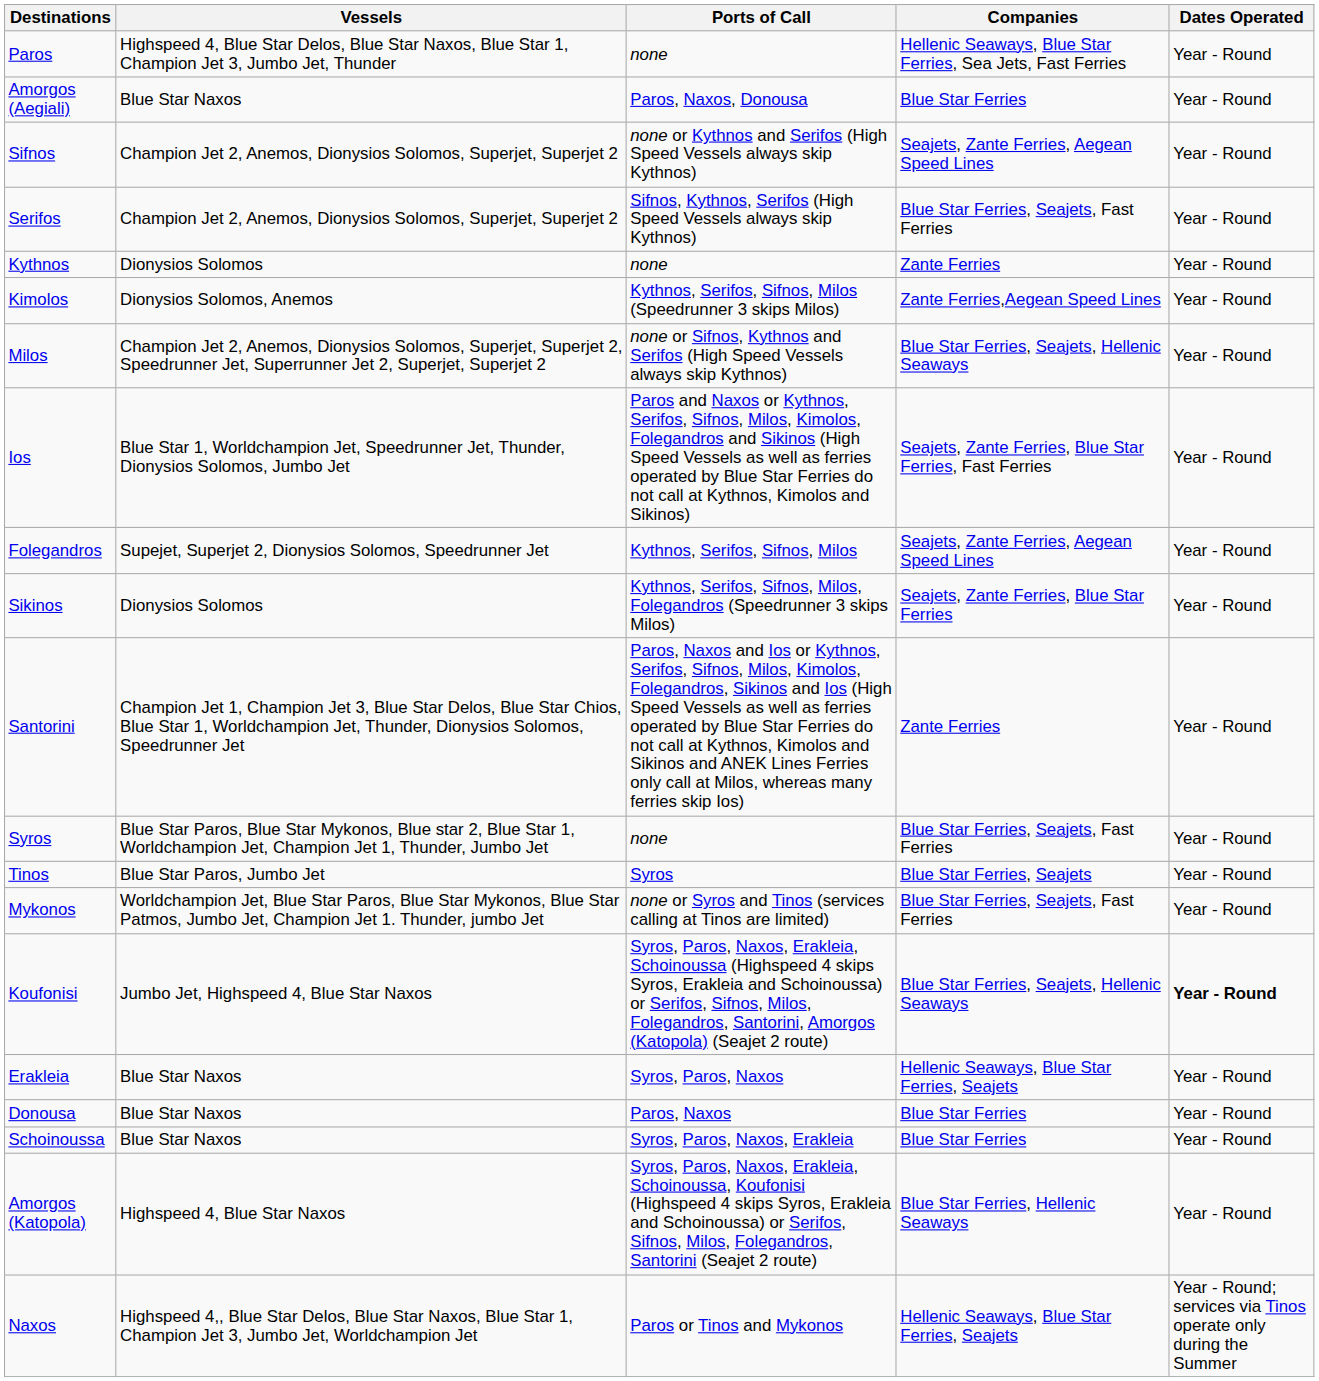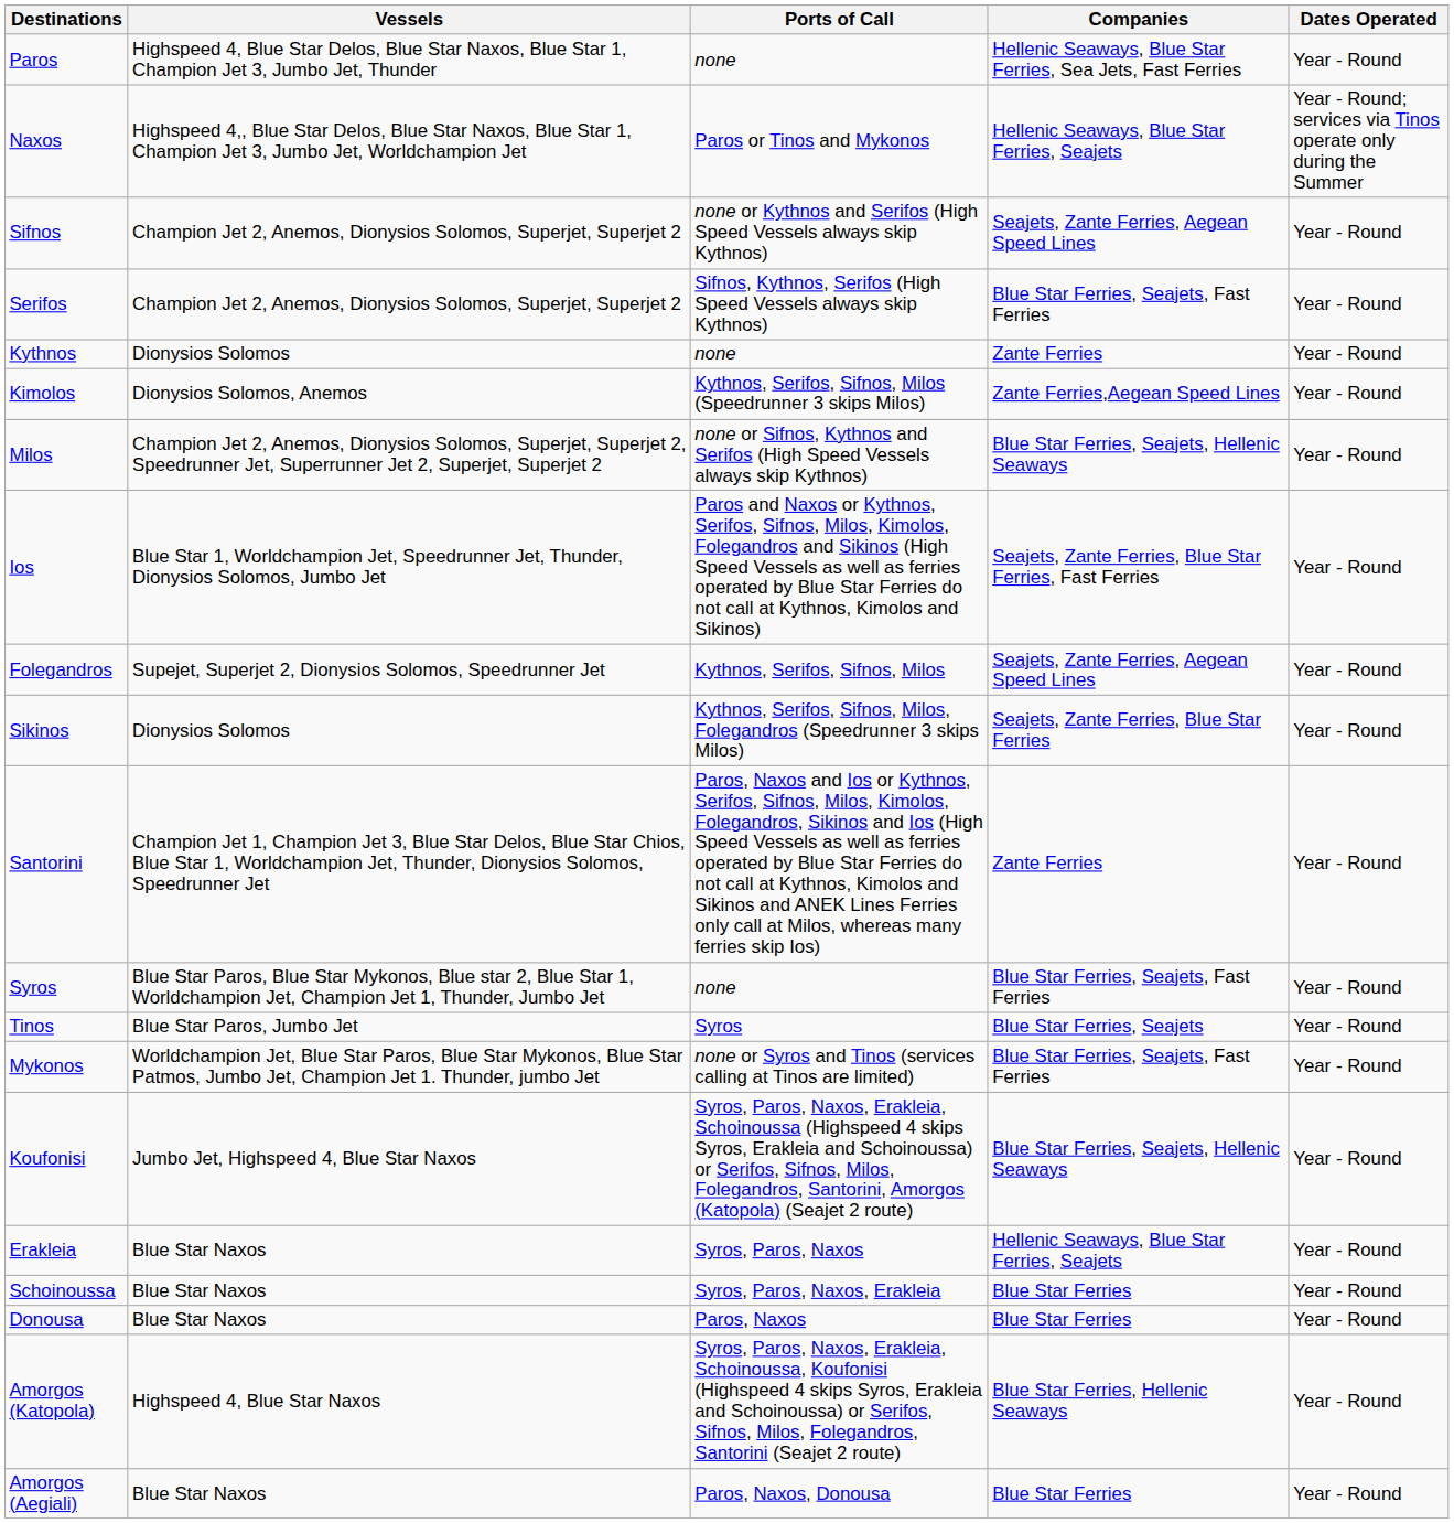 <table class="wikitable">
 <tr>
 <th scope="col" style="width: 100px;">Destinations</th>
 <th scope="col" style="width: 600px;">Vessels</th>
 <th scope="col" style="width: 300px;">Ports of Call</th>
 <th scope="col" style="width: 300px;">Companies</th>
 <th scope="col" style="width: 150px;">Dates Operated</th>
 </tr>
 <tr>
 <td><a href='#'>Paros</a></td>
 <td>Highspeed 4, Blue Star Delos, Blue Star Naxos, Blue Star 1, Champion Jet 3, Jumbo Jet, Thunder</td>
 <td><em>none</em></td>
 <td><a href='#'>Hellenic Seaways</a>, <a href='#'>Blue Star Ferries</a>, Sea Jets, Fast Ferries</td>
 <td>Year - Round</td>
 </tr>
 <tr>
-<td><a href='#'>Amorgos (Aegiali)</a></td>
-<td>Blue Star Naxos</td>
-<td><a href='#'>Paros</a>, <a href='#'>Naxos</a>, <a href='#'>Donousa</a></td>
-<td><a href='#'>Blue Star Ferries</a></td>
-<td>Year - Round</td>
+<td><a href='#'>Naxos</a></td>
+<td>Highspeed 4,, Blue Star Delos, Blue Star Naxos, Blue Star 1, Champion Jet 3, Jumbo Jet, Worldchampion Jet</td>
+<td><a href='#'>Paros</a> or <a href='#'>Tinos</a> and <a href='#'>Mykonos</a></td>
+<td><a href='#'>Hellenic Seaways</a>, <a href='#'>Blue Star Ferries</a>, <a href='#'>Seajets</a></td>
+<td>Year - Round; services via <a href='#'>Tinos</a> operate only during the Summer</td>
 </tr>
 <tr>
 <td><a href='#'>Sifnos</a></td>
 <td>Champion Jet 2, Anemos, Dionysios Solomos, Superjet, Superjet 2</td>
 <td><em>none</em> or <a href='#'>Kythnos</a> and <a href='#'>Serifos</a> (High Speed Vessels always skip Kythnos)</td>
 <td><a href='#'>Seajets</a>, <a href='#'>Zante Ferries</a>, <a href='#'>Aegean Speed Lines</a></td>
 <td>Year - Round</td>
 </tr>
 <tr>
 <td><a href='#'>Serifos</a></td>
 <td>Champion Jet 2, Anemos, Dionysios Solomos, Superjet, Superjet 2</td>
 <td><a href='#'>Sifnos</a>, <a href='#'>Kythnos</a>, <a href='#'>Serifos</a> (High Speed Vessels always skip Kythnos)</td>
 <td><a href='#'>Blue Star Ferries</a>, <a href='#'>Seajets</a>, Fast Ferries</td>
 <td>Year - Round</td>
 </tr>
 <tr>
 <td><a href='#'>Kythnos</a></td>
 <td>Dionysios Solomos</td>
 <td><em>none</em></td>
 <td><a href='#'>Zante Ferries</a></td>
 <td>Year - Round</td>
 </tr>
 <tr>
 <td><a href='#'>Kimolos</a></td>
 <td>Dionysios Solomos, Anemos</td>
 <td><a href='#'>Kythnos</a>, <a href='#'>Serifos</a>, <a href='#'>Sifnos</a>, <a href='#'>Milos</a> (Speedrunner 3 skips Milos)</td>
 <td><a href='#'>Zante Ferries</a>,<a href='#'>Aegean Speed Lines</a></td>
 <td>Year - Round</td>
 </tr>
 <tr>
 <td><a href='#'>Milos</a></td>
 <td>Champion Jet 2, Anemos, Dionysios Solomos, Superjet, Superjet 2, Speedrunner Jet, Superrunner Jet 2, Superjet, Superjet 2</td>
 <td><em>none</em> or <a href='#'>Sifnos</a>, <a href='#'>Kythnos</a> and <a href='#'>Serifos</a> (High Speed Vessels always skip Kythnos)</td>
 <td><a href='#'>Blue Star Ferries</a>, <a href='#'>Seajets</a>, <a href='#'>Hellenic Seaways</a></td>
 <td>Year - Round</td>
 </tr>
 <tr>
 <td><a href='#'>Ios</a></td>
 <td>Blue Star 1, Worldchampion Jet, Speedrunner Jet, Thunder, Dionysios Solomos, Jumbo Jet</td>
 <td><a href='#'>Paros</a> and <a href='#'>Naxos</a> or <a href='#'>Kythnos</a>, <a href='#'>Serifos</a>, <a href='#'>Sifnos</a>, <a href='#'>Milos</a>, <a href='#'>Kimolos</a>, <a href='#'>Folegandros</a> and <a href='#'>Sikinos</a> (High Speed Vessels as well as ferries operated by Blue Star Ferries do not call at Kythnos, Kimolos and Sikinos)</td>
 <td><a href='#'>Seajets</a>, <a href='#'>Zante Ferries</a>, <a href='#'>Blue Star Ferries</a>, Fast Ferries</td>
 <td>Year - Round</td>
 </tr>
 <tr>
 <td><a href='#'>Folegandros</a></td>
 <td>Supejet, Superjet 2, Dionysios Solomos, Speedrunner Jet</td>
 <td><a href='#'>Kythnos</a>, <a href='#'>Serifos</a>, <a href='#'>Sifnos</a>, <a href='#'>Milos</a></td>
 <td><a href='#'>Seajets</a>, <a href='#'>Zante Ferries</a>, <a href='#'>Aegean Speed Lines</a></td>
 <td>Year - Round</td>
 </tr>
 <tr>
 <td><a href='#'>Sikinos</a></td>
 <td>Dionysios Solomos</td>
 <td><a href='#'>Kythnos</a>, <a href='#'>Serifos</a>, <a href='#'>Sifnos</a>, <a href='#'>Milos</a>, <a href='#'>Folegandros</a> (Speedrunner 3 skips Milos)</td>
 <td><a href='#'>Seajets</a>, <a href='#'>Zante Ferries</a>, <a href='#'>Blue Star Ferries</a></td>
 <td>Year - Round</td>
 </tr>
 <tr>
 <td><a href='#'>Santorini</a></td>
 <td>Champion Jet 1, Champion Jet 3, Blue Star Delos, Blue Star Chios, Blue Star 1, Worldchampion Jet, Thunder, Dionysios Solomos, Speedrunner Jet</td>
 <td><a href='#'>Paros</a>, <a href='#'>Naxos</a> and <a href='#'>Ios</a> or <a href='#'>Kythnos</a>, <a href='#'>Serifos</a>, <a href='#'>Sifnos</a>, <a href='#'>Milos</a>, <a href='#'>Kimolos</a>, <a href='#'>Folegandros</a>, <a href='#'>Sikinos</a> and <a href='#'>Ios</a> (High Speed Vessels as well as ferries operated by Blue Star Ferries do not call at Kythnos, Kimolos and Sikinos and ANEK Lines Ferries only call at Milos, whereas many ferries skip Ios)</td>
 <td><a href='#'>Zante Ferries</a></td>
 <td>Year - Round</td>
 </tr>
 <tr>
 <td><a href='#'>Syros</a></td>
 <td>Blue Star Paros, Blue Star Mykonos, Blue star 2, Blue Star 1, Worldchampion Jet, Champion Jet 1, Thunder, Jumbo Jet</td>
 <td><em>none</em></td>
 <td><a href='#'>Blue Star Ferries</a>, <a href='#'>Seajets</a>, Fast Ferries</td>
 <td>Year - Round</td>
 </tr>
 <tr>
 <td><a href='#'>Tinos</a></td>
 <td>Blue Star Paros, Jumbo Jet</td>
 <td><a href='#'>Syros</a></td>
 <td><a href='#'>Blue Star Ferries</a>, <a href='#'>Seajets</a></td>
 <td>Year - Round</td>
 </tr>
 <tr>
 <td><a href='#'>Mykonos</a></td>
 <td>Worldchampion Jet, Blue Star Paros, Blue Star Mykonos, Blue Star Patmos, Jumbo Jet, Champion Jet 1. Thunder, jumbo Jet</td>
 <td><em>none</em> or <a href='#'>Syros</a> and <a href='#'>Tinos</a> (services calling at Tinos are limited)</td>
 <td><a href='#'>Blue Star Ferries</a>, <a href='#'>Seajets</a>, Fast Ferries</td>
 <td>Year - Round</td>
 </tr>
 <tr>
 <td><a href='#'>Koufonisi</a></td>
 <td>Jumbo Jet, Highspeed 4, Blue Star Naxos</td>
 <td><a href='#'>Syros</a>, <a href='#'>Paros</a>, <a href='#'>Naxos</a>, <a href='#'>Erakleia</a>, <a href='#'>Schoinoussa</a> (Highspeed 4 skips Syros, Erakleia and Schoinoussa) or <a href='#'>Serifos</a>, <a href='#'>Sifnos</a>, <a href='#'>Milos</a>, <a href='#'>Folegandros</a>, <a href='#'>Santorini</a>, <a href='#'>Amorgos (Katopola)</a> (Seajet 2 route)</td>
 <td><a href='#'>Blue Star Ferries</a>, <a href='#'>Seajets</a>, <a href='#'>Hellenic Seaways</a></td>
-<td><strong>Year - Round</strong></td>
+<td>Year - Round</td>
 </tr>
 <tr>
 <td><a href='#'>Erakleia</a></td>
 <td>Blue Star Naxos</td>
 <td><a href='#'>Syros</a>, <a href='#'>Paros</a>, <a href='#'>Naxos</a></td>
 <td><a href='#'>Hellenic Seaways</a>, <a href='#'>Blue Star Ferries</a>, <a href='#'>Seajets</a></td>
 <td>Year - Round</td>
 </tr>
 <tr>
-<td><a href='#'>Donousa</a></td>
+<td><a href='#'>Schoinoussa</a></td>
 <td>Blue Star Naxos</td>
-<td><a href='#'>Paros</a>, <a href='#'>Naxos</a></td>
+<td><a href='#'>Syros</a>, <a href='#'>Paros</a>, <a href='#'>Naxos</a>, <a href='#'>Erakleia</a></td>
 <td><a href='#'>Blue Star Ferries</a></td>
 <td>Year - Round</td>
 </tr>
 <tr>
-<td><a href='#'>Schoinoussa</a></td>
+<td><a href='#'>Donousa</a></td>
 <td>Blue Star Naxos</td>
-<td><a href='#'>Syros</a>, <a href='#'>Paros</a>, <a href='#'>Naxos</a>, <a href='#'>Erakleia</a></td>
+<td><a href='#'>Paros</a>, <a href='#'>Naxos</a></td>
 <td><a href='#'>Blue Star Ferries</a></td>
 <td>Year - Round</td>
 </tr>
 <tr>
 <td><a href='#'>Amorgos (Katopola)</a></td>
 <td>Highspeed 4, Blue Star Naxos</td>
 <td><a href='#'>Syros</a>, <a href='#'>Paros</a>, <a href='#'>Naxos</a>, <a href='#'>Erakleia</a>, <a href='#'>Schoinoussa</a>, <a href='#'>Koufonisi</a> (Highspeed 4 skips Syros, Erakleia and Schoinoussa) or <a href='#'>Serifos</a>, <a href='#'>Sifnos</a>, <a href='#'>Milos</a>, <a href='#'>Folegandros</a>, <a href='#'>Santorini</a> (Seajet 2 route)</td>
 <td><a href='#'>Blue Star Ferries</a>, <a href='#'>Hellenic Seaways</a></td>
 <td>Year - Round</td>
 </tr>
 <tr>
-<td><a href='#'>Naxos</a></td>
-<td>Highspeed 4,, Blue Star Delos, Blue Star Naxos, Blue Star 1, Champion Jet 3, Jumbo Jet, Worldchampion Jet</td>
-<td><a href='#'>Paros</a> or <a href='#'>Tinos</a> and <a href='#'>Mykonos</a></td>
-<td><a href='#'>Hellenic Seaways</a>, <a href='#'>Blue Star Ferries</a>, <a href='#'>Seajets</a></td>
-<td>Year - Round; services via <a href='#'>Tinos</a> operate only during the Summer</td>
+<td><a href='#'>Amorgos (Aegiali)</a></td>
+<td>Blue Star Naxos</td>
+<td><a href='#'>Paros</a>, <a href='#'>Naxos</a>, <a href='#'>Donousa</a></td>
+<td><a href='#'>Blue Star Ferries</a></td>
+<td>Year - Round</td>
 </tr>
 <tr>
 </tr>
 </table>
